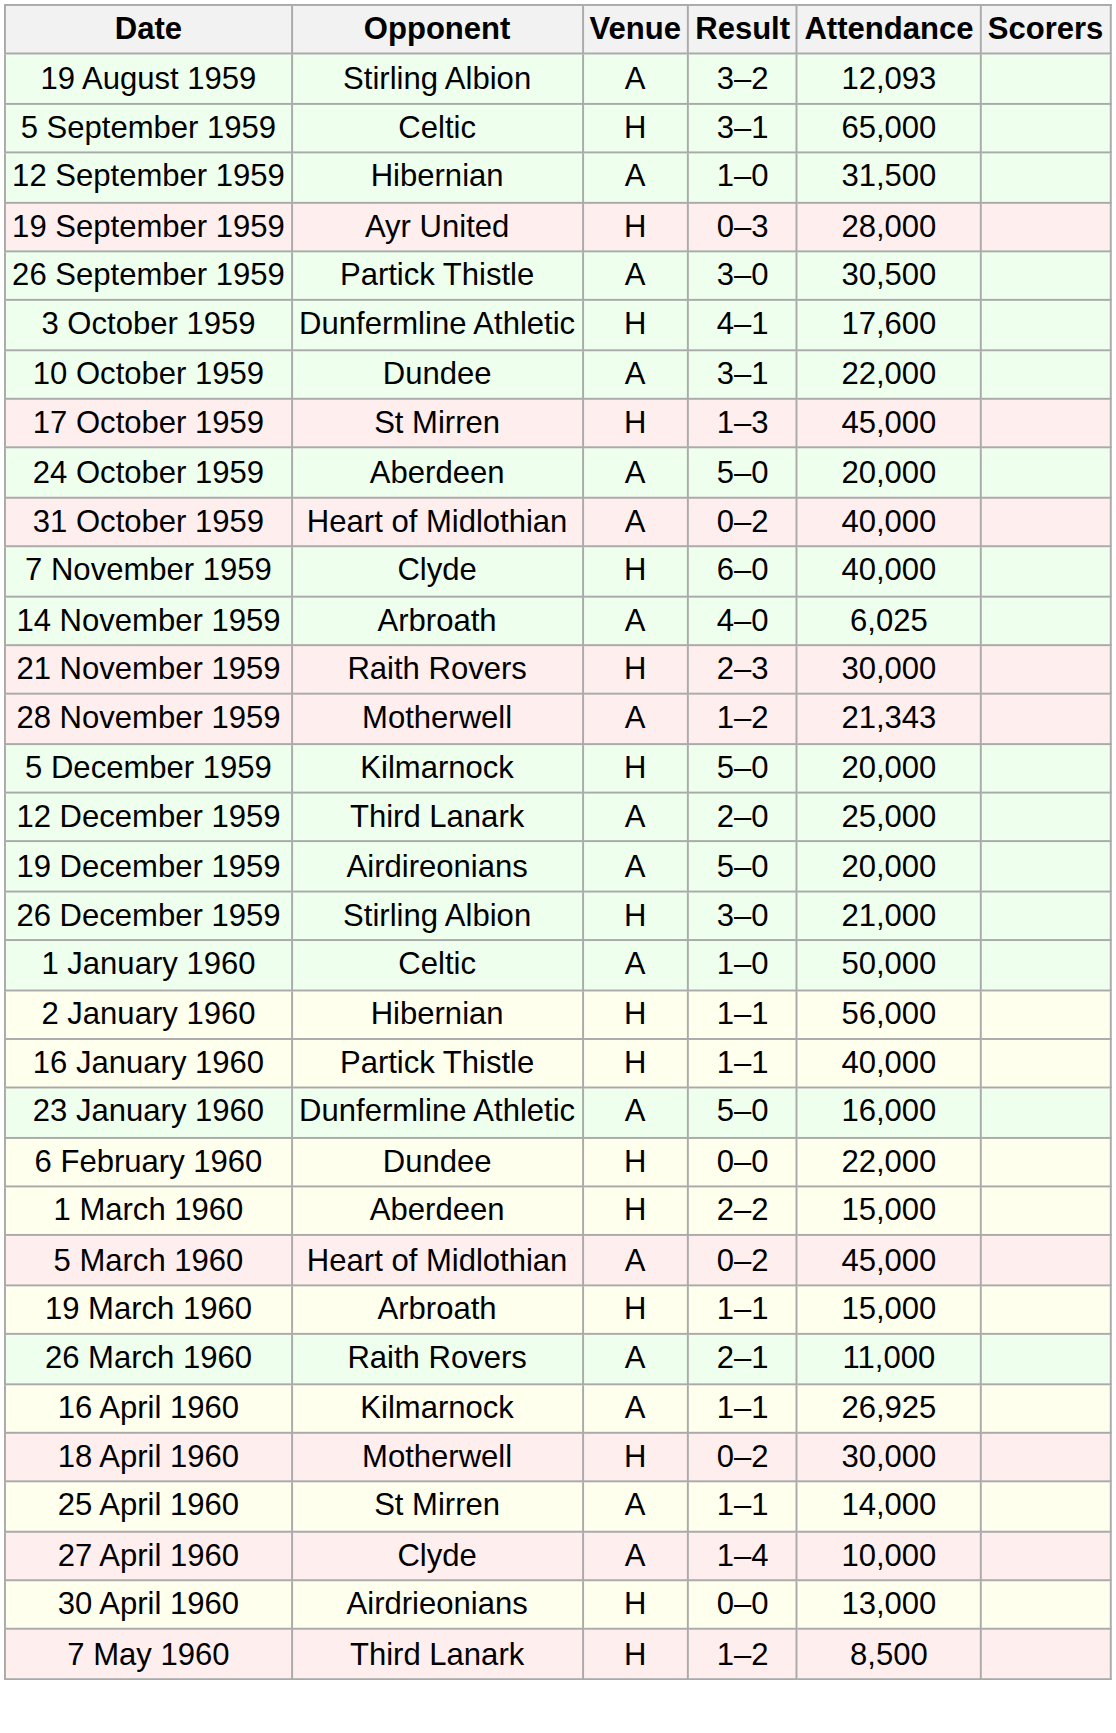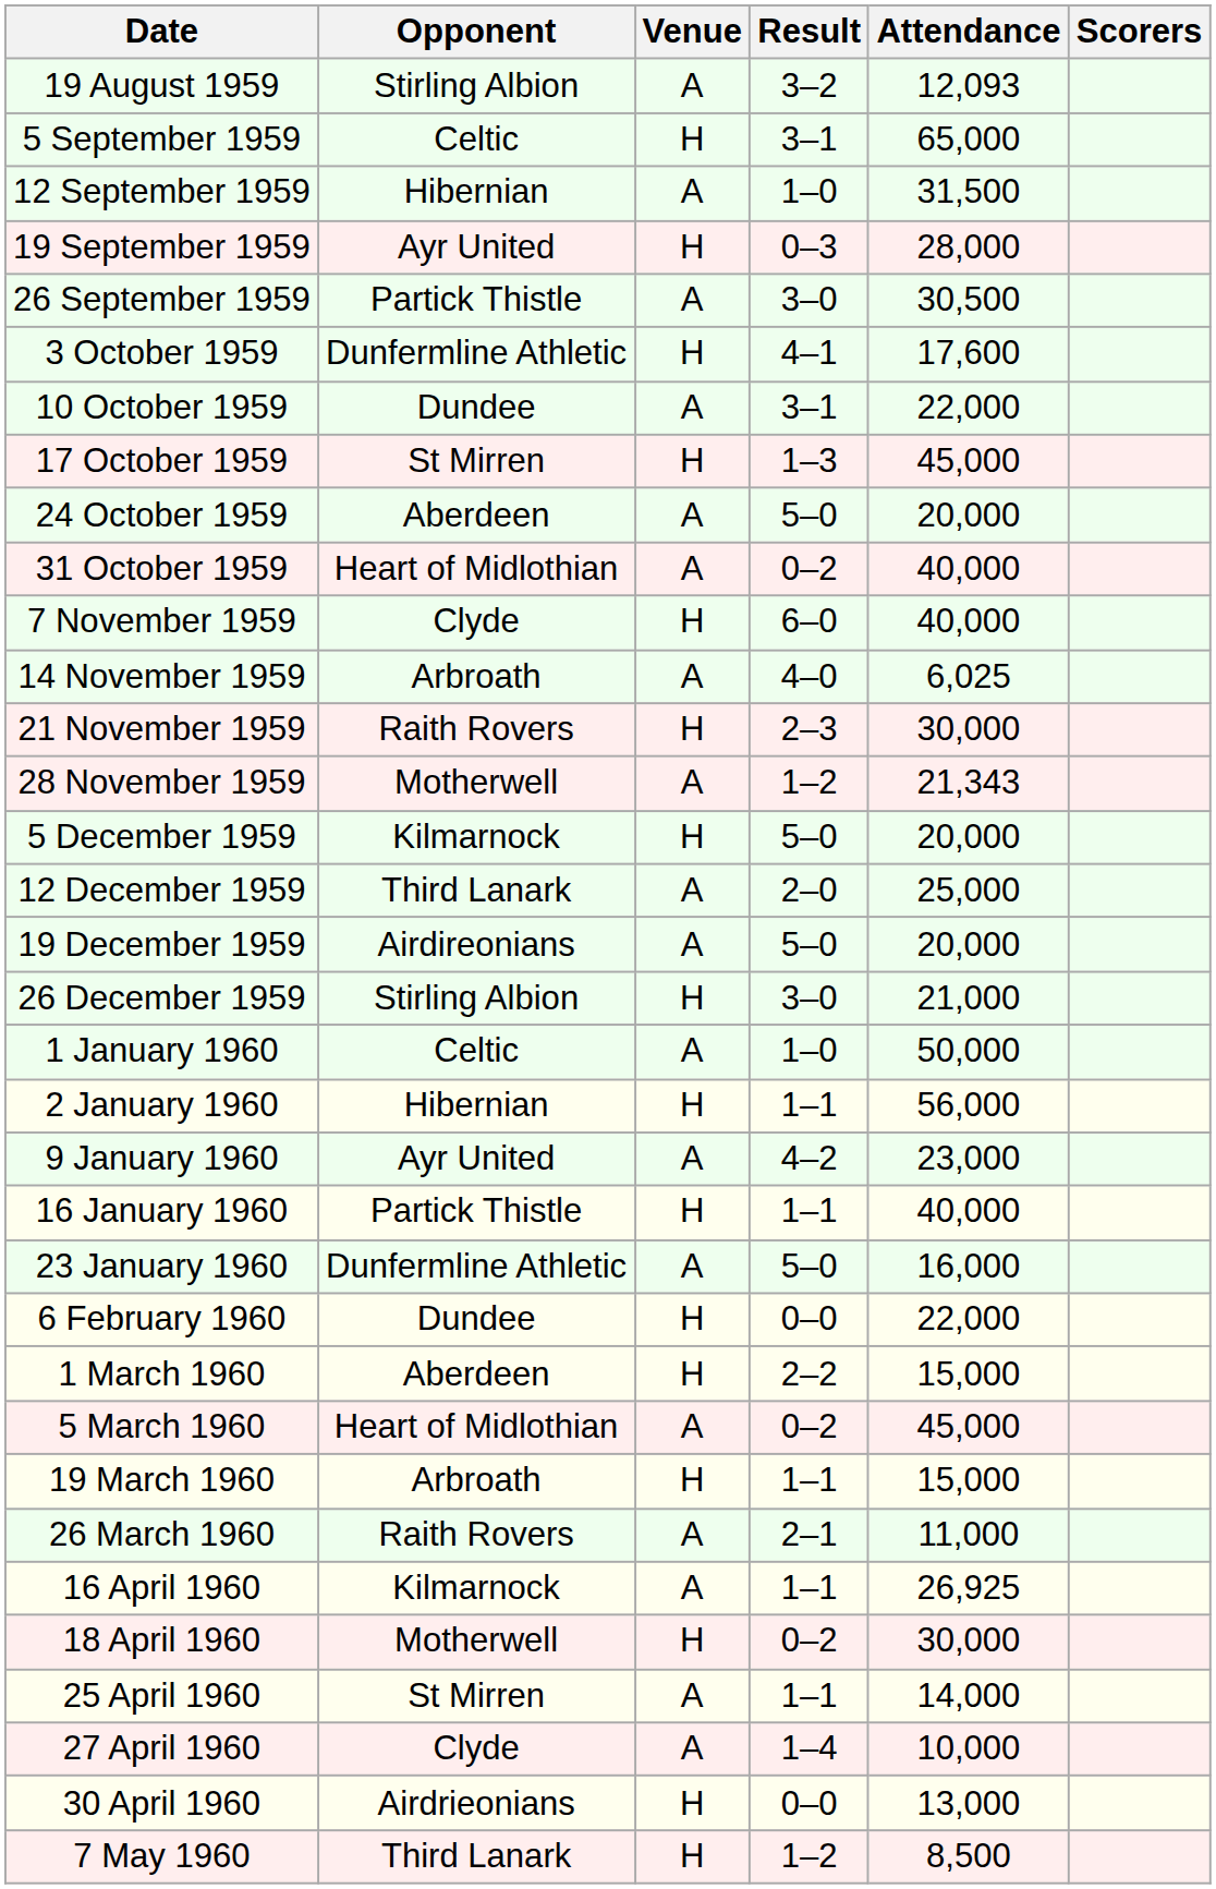 <table class="wikitable sortable" style="font-size:100%; text-align:center">
 <tr>
 <th>Date</th>
 <th>Opponent</th>
 <th>Venue</th>
 <th>Result</th>
 <th>Attendance</th>
 <th>Scorers</th>
 </tr>
 <tr bgcolor = "#EEFFEE">
 <td>19 August 1959</td>
 <td>Stirling Albion</td>
 <td>A</td>
 <td>3–2</td>
 <td>12,093</td>
 <td></td>
 </tr>
 <tr bgcolor = "#EEFFEE">
 <td>5 September 1959</td>
 <td>Celtic</td>
 <td>H</td>
 <td>3–1</td>
 <td>65,000</td>
 <td></td>
 </tr>
 <tr bgcolor = "#EEFFEE">
 <td>12 September 1959</td>
 <td>Hibernian</td>
 <td>A</td>
 <td>1–0</td>
 <td>31,500</td>
 <td></td>
 </tr>
 <tr bgcolor = "#FFEEEE">
 <td>19 September 1959</td>
 <td>Ayr United</td>
 <td>H</td>
 <td>0–3</td>
 <td>28,000</td>
 <td></td>
 </tr>
 <tr bgcolor = "#EEFFEE">
 <td>26 September 1959</td>
 <td>Partick Thistle</td>
 <td>A</td>
 <td>3–0</td>
 <td>30,500</td>
 <td></td>
 </tr>
 <tr bgcolor = "#EEFFEE">
 <td>3 October 1959</td>
 <td>Dunfermline Athletic</td>
 <td>H</td>
 <td>4–1</td>
 <td>17,600</td>
 <td></td>
 </tr>
 <tr bgcolor = "#EEFFEE">
 <td>10 October 1959</td>
 <td>Dundee</td>
 <td>A</td>
 <td>3–1</td>
 <td>22,000</td>
 <td></td>
 </tr>
 <tr bgcolor = "#FFEEEE">
 <td>17 October 1959</td>
 <td>St Mirren</td>
 <td>H</td>
 <td>1–3</td>
 <td>45,000</td>
 <td></td>
 </tr>
 <tr bgcolor = "#EEFFEE">
 <td>24 October 1959</td>
 <td>Aberdeen</td>
 <td>A</td>
 <td>5–0</td>
 <td>20,000</td>
 <td></td>
 </tr>
 <tr bgcolor = "#FFEEEE">
 <td>31 October 1959</td>
 <td>Heart of Midlothian</td>
 <td>A</td>
 <td>0–2</td>
 <td>40,000</td>
 <td></td>
 </tr>
 <tr bgcolor = "#EEFFEE">
 <td>7 November 1959</td>
 <td>Clyde</td>
 <td>H</td>
 <td>6–0</td>
 <td>40,000</td>
 <td></td>
 </tr>
 <tr bgcolor = "#EEFFEE">
 <td>14 November 1959</td>
 <td>Arbroath</td>
 <td>A</td>
 <td>4–0</td>
 <td>6,025</td>
 <td></td>
 </tr>
 <tr bgcolor = "#FFEEEE">
 <td>21 November 1959</td>
 <td>Raith Rovers</td>
 <td>H</td>
 <td>2–3</td>
 <td>30,000</td>
 <td></td>
 </tr>
 <tr bgcolor = "#FFEEEE">
 <td>28 November 1959</td>
 <td>Motherwell</td>
 <td>A</td>
 <td>1–2</td>
 <td>21,343</td>
 <td></td>
 </tr>
 <tr bgcolor = "#EEFFEE">
 <td>5 December 1959</td>
 <td>Kilmarnock</td>
 <td>H</td>
 <td>5–0</td>
 <td>20,000</td>
 <td></td>
 </tr>
 <tr bgcolor = "#EEFFEE">
 <td>12 December 1959</td>
 <td>Third Lanark</td>
 <td>A</td>
 <td>2–0</td>
 <td>25,000</td>
 <td></td>
 </tr>
 <tr bgcolor = "#EEFFEE">
 <td>19 December 1959</td>
 <td>Airdireonians</td>
 <td>A</td>
 <td>5–0</td>
 <td>20,000</td>
 <td></td>
 </tr>
 <tr bgcolor = "#EEFFEE">
 <td>26 December 1959</td>
 <td>Stirling Albion</td>
 <td>H</td>
 <td>3–0</td>
 <td>21,000</td>
 <td></td>
 </tr>
 <tr bgcolor = "#EEFFEE">
 <td>1 January 1960</td>
 <td>Celtic</td>
 <td>A</td>
 <td>1–0</td>
 <td>50,000</td>
 <td></td>
 </tr>
 <tr bgcolor = "#FFFFEE">
 <td>2 January 1960</td>
 <td>Hibernian</td>
 <td>H</td>
 <td>1–1</td>
 <td>56,000</td>
 <td></td>
 </tr>
+<tr bgcolor = "#EEFFEE">
+<td>9 January 1960</td>
+<td>Ayr United</td>
+<td>A</td>
+<td>4–2</td>
+<td>23,000</td>
+<td></td>
+</tr>
 <tr bgcolor = "#FFFFEE">
 <td>16 January 1960</td>
 <td>Partick Thistle</td>
 <td>H</td>
 <td>1–1</td>
 <td>40,000</td>
 <td></td>
 </tr>
 <tr bgcolor = "#EEFFEE">
 <td>23 January 1960</td>
 <td>Dunfermline Athletic</td>
 <td>A</td>
 <td>5–0</td>
 <td>16,000</td>
 <td></td>
 </tr>
 <tr bgcolor = "#FFFFEE">
 <td>6 February 1960</td>
 <td>Dundee</td>
 <td>H</td>
 <td>0–0</td>
 <td>22,000</td>
 <td></td>
 </tr>
 <tr bgcolor = "#FFFFEE">
 <td>1 March 1960</td>
 <td>Aberdeen</td>
 <td>H</td>
 <td>2–2</td>
 <td>15,000</td>
 <td></td>
 </tr>
 <tr bgcolor = "#FFEEEE">
 <td>5 March 1960</td>
 <td>Heart of Midlothian</td>
 <td>A</td>
 <td>0–2</td>
 <td>45,000</td>
 <td></td>
 </tr>
 <tr bgcolor = "#FFFFEE">
 <td>19 March 1960</td>
 <td>Arbroath</td>
 <td>H</td>
 <td>1–1</td>
 <td>15,000</td>
 <td></td>
 </tr>
 <tr bgcolor = "#EEFFEE">
 <td>26 March 1960</td>
 <td>Raith Rovers</td>
 <td>A</td>
 <td>2–1</td>
 <td>11,000</td>
 <td></td>
 </tr>
 <tr bgcolor = "#FFFFEE">
 <td>16 April 1960</td>
 <td>Kilmarnock</td>
 <td>A</td>
 <td>1–1</td>
 <td>26,925</td>
 <td></td>
 </tr>
 <tr bgcolor = "#FFEEEE">
 <td>18 April 1960</td>
 <td>Motherwell</td>
 <td>H</td>
 <td>0–2</td>
 <td>30,000</td>
 <td></td>
 </tr>
 <tr bgcolor = "#FFFFEE">
 <td>25 April 1960</td>
 <td>St Mirren</td>
 <td>A</td>
 <td>1–1</td>
 <td>14,000</td>
 <td></td>
 </tr>
 <tr bgcolor = "#FFEEEE">
 <td>27 April 1960</td>
 <td>Clyde</td>
 <td>A</td>
 <td>1–4</td>
 <td>10,000</td>
 <td></td>
 </tr>
 <tr bgcolor = "#FFFFEE">
 <td>30 April 1960</td>
 <td>Airdrieonians</td>
 <td>H</td>
 <td>0–0</td>
 <td>13,000</td>
 <td></td>
 </tr>
 <tr bgcolor = "#FFEEEE">
 <td>7 May 1960</td>
 <td>Third Lanark</td>
 <td>H</td>
 <td>1–2</td>
 <td>8,500</td>
 <td></td>
 </tr>
 </table>
